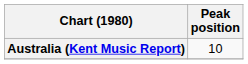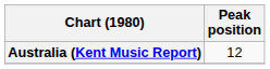 <table class="wikitable sortable plainrowheaders" style="text-align:center">
 <tr>
 <th>Chart (1980)</th>
 <th>Peak<br>position</th>
 </tr>
 <tr>
 <th scope="row">Australia (<a href='#'>Kent Music Report</a>)</th>
-<td align="center">10</td>
+<td align="center">12</td>
 </tr>
 <tr>
 </tr>
 </table>
